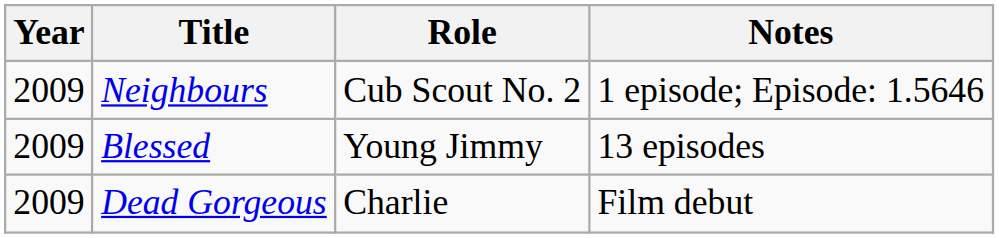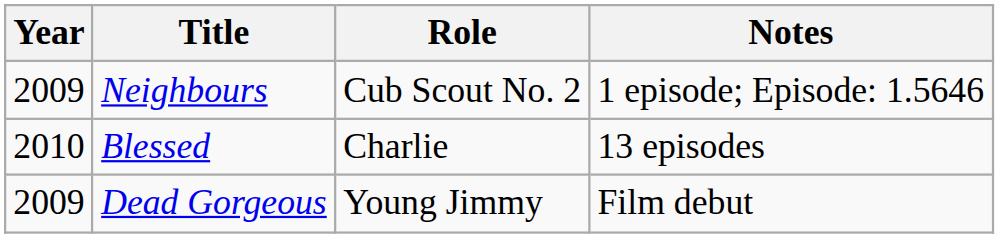 <table class="wikitable">
 <tr>
 <th>Year</th>
 <th>Title</th>
 <th>Role</th>
 <th>Notes</th>
 </tr>
 <tr>
 <td>2009</td>
 <td><em><a href='#'>Neighbours</a></em></td>
 <td>Cub Scout No. 2</td>
 <td>1 episode; Episode: 1.5646</td>
 </tr>
 <tr>
-<td>2009</td>
+<td>2010</td>
 <td><em><a href='#'>Blessed</a></em></td>
-<td>Young Jimmy</td>
+<td>Charlie</td>
 <td>13 episodes</td>
 </tr>
 <tr>
 <td>2009</td>
 <td><em><a href='#'>Dead Gorgeous</a></em></td>
-<td>Charlie</td>
+<td>Young Jimmy</td>
 <td>Film debut</td>
 </tr>
 </table>
